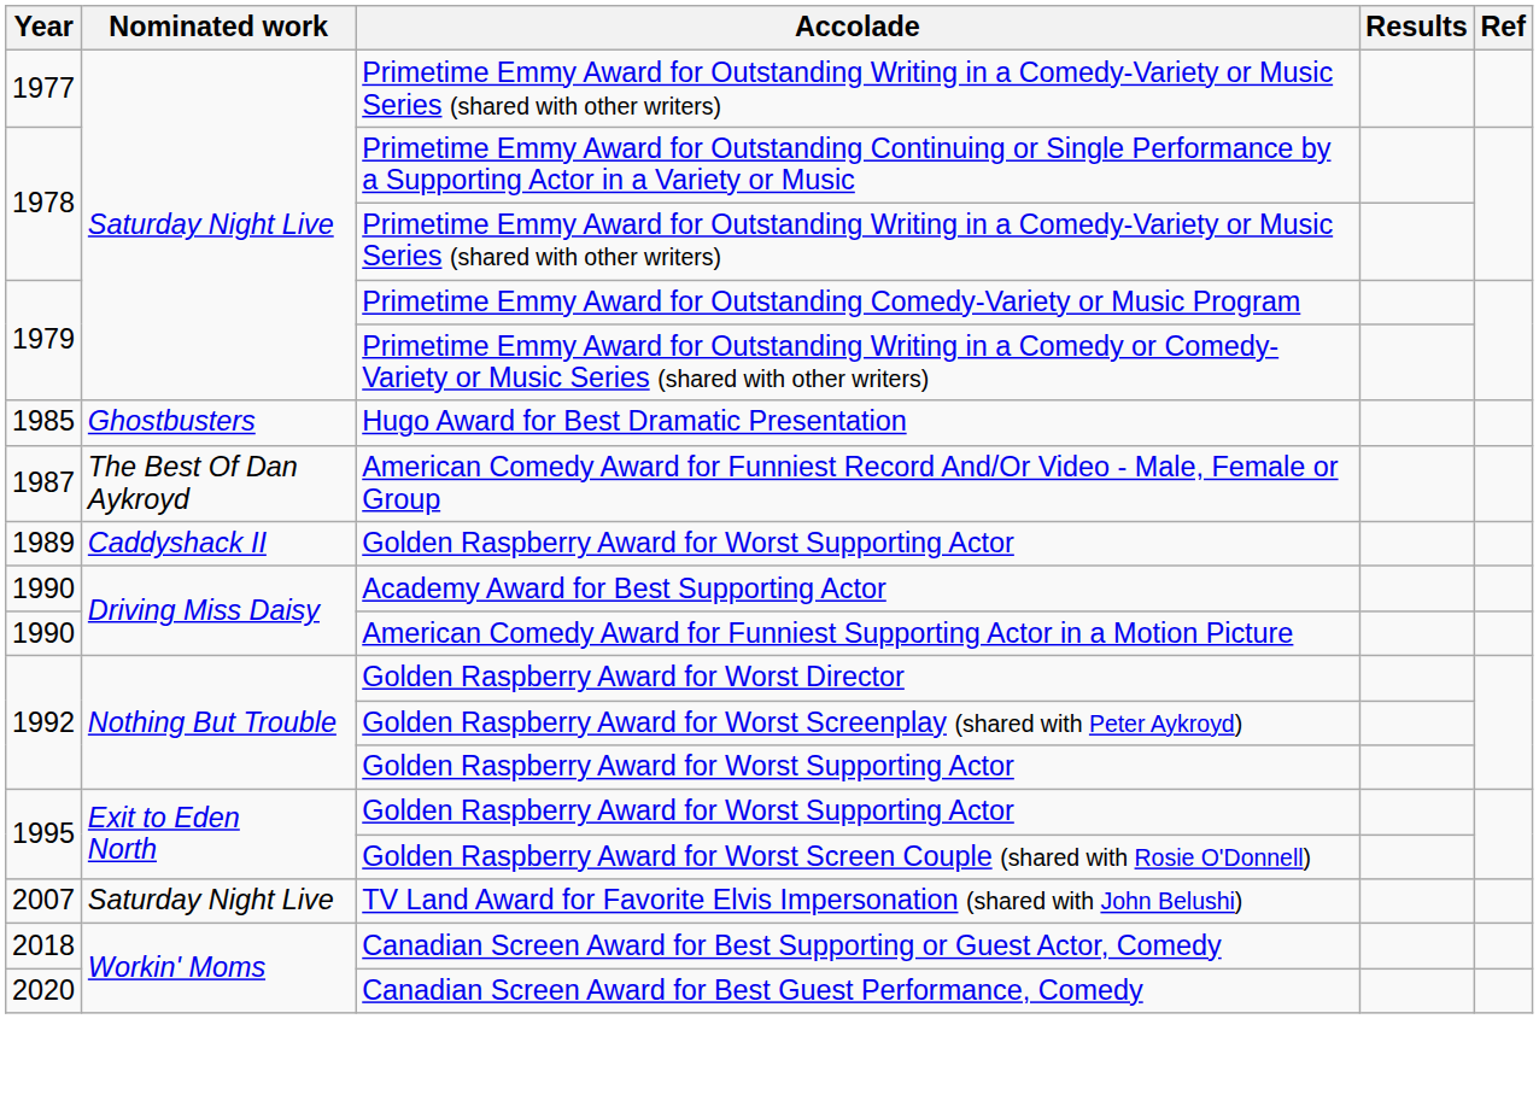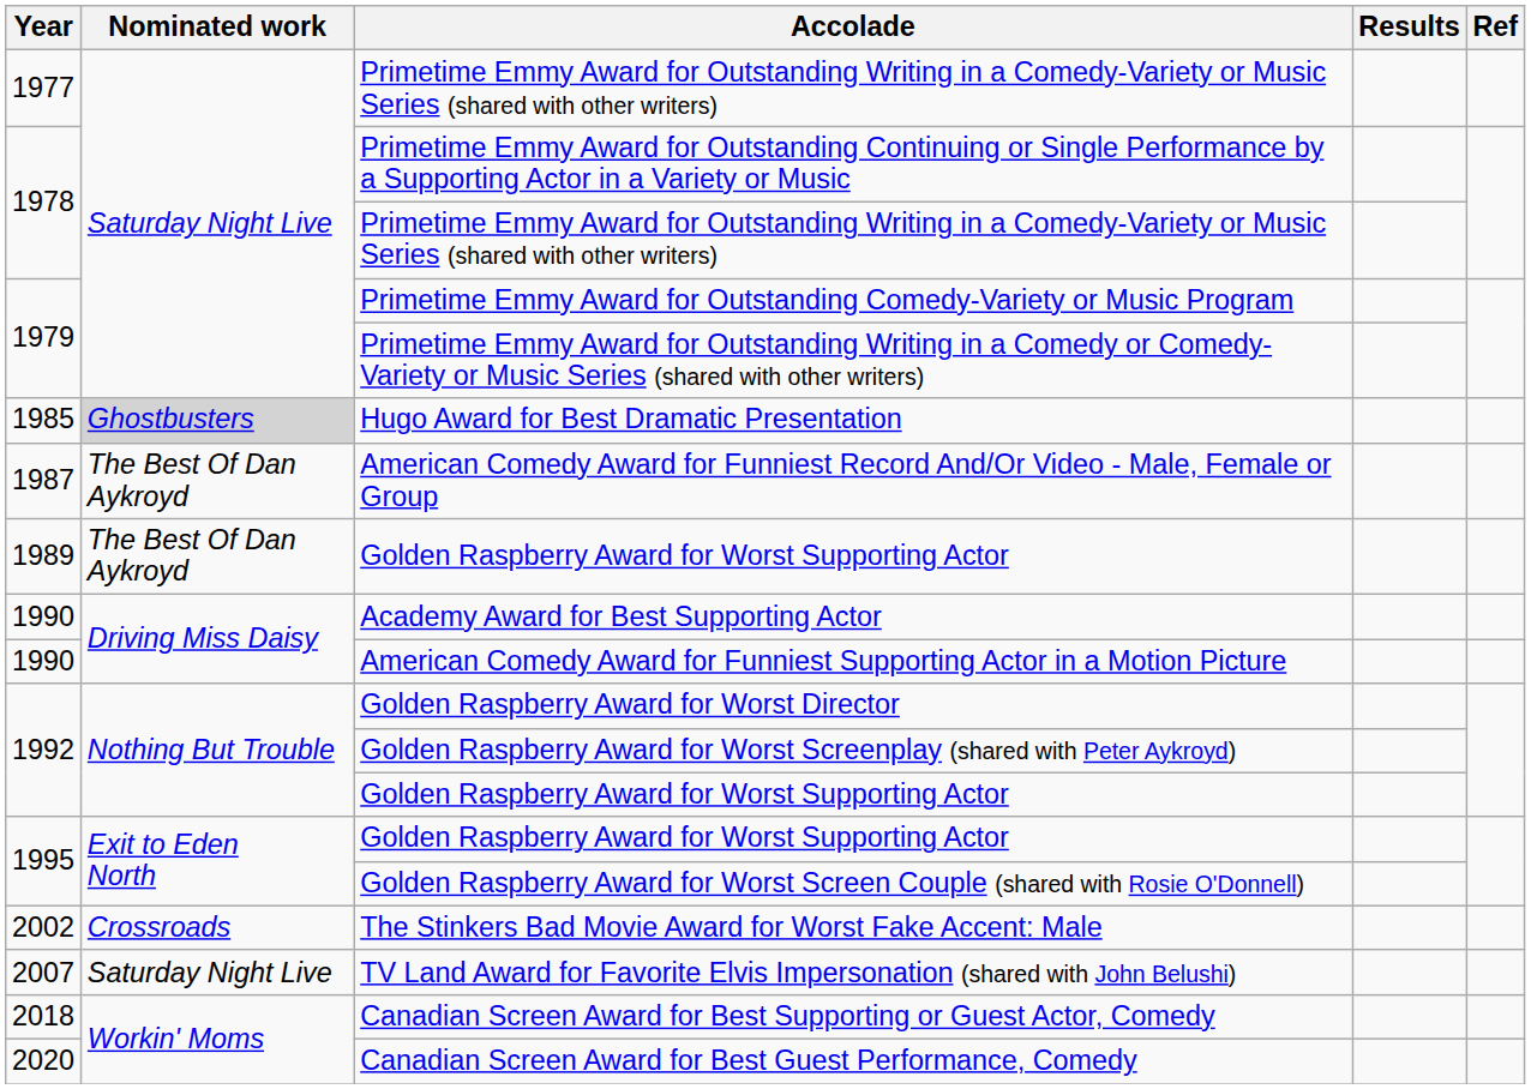 <table class="wikitable">
 <tr>
 <th>Year</th>
 <th>Nominated work</th>
 <th>Accolade</th>
 <th>Results</th>
 <th>Ref</th>
 </tr>
 <tr>
 <td>1977</td>
 <td rowspan="5"><em><a href='#'>Saturday Night Live</a></em></td>
 <td><a href='#'>Primetime Emmy Award for Outstanding Writing in a Comedy-Variety or Music Series</a> <small>(shared with other writers)</small></td>
 <td></td>
 <td></td>
 </tr>
 <tr>
 <td rowspan="2">1978</td>
 <td><a href='#'>Primetime Emmy Award for Outstanding Continuing or Single Performance by a Supporting Actor in a Variety or Music</a></td>
 <td></td>
 <td rowspan="2"></td>
 </tr>
 <tr>
 <td><a href='#'>Primetime Emmy Award for Outstanding Writing in a Comedy-Variety or Music Series</a> <small>(shared with other writers)</small></td>
 <td></td>
 </tr>
 <tr>
 <td rowspan="2">1979</td>
 <td><a href='#'>Primetime Emmy Award for Outstanding Comedy-Variety or Music Program</a></td>
 <td></td>
 <td rowspan="2"></td>
 </tr>
 <tr>
 <td><a href='#'>Primetime Emmy Award for Outstanding Writing in a Comedy or Comedy-Variety or Music Series</a> <small>(shared with other writers)</small></td>
 <td></td>
 </tr>
 <tr>
 <td>1985</td>
-<td><em><a href='#'>Ghostbusters</a></em></td>
+<td style="background: lightgrey;"><em><a href='#'>Ghostbusters</a></em></td>
 <td><a href='#'>Hugo Award for Best Dramatic Presentation</a></td>
 <td></td>
 <td></td>
 </tr>
 <tr>
 <td>1987</td>
 <td><em>The Best Of Dan Aykroyd</em></td>
 <td><a href='#'>American Comedy Award for Funniest Record And/Or Video - Male, Female or Group</a></td>
 <td></td>
 <td></td>
 </tr>
 <tr>
 <td>1989</td>
-<td><em><a href='#'>Caddyshack II</a></em></td>
+<td><em>The Best Of Dan Aykroyd</em></td>
 <td><a href='#'>Golden Raspberry Award for Worst Supporting Actor</a></td>
 <td></td>
 <td></td>
 </tr>
 <tr>
 <td>1990</td>
 <td rowspan="2"><em><a href='#'>Driving Miss Daisy</a></em></td>
 <td><a href='#'>Academy Award for Best Supporting Actor</a></td>
 <td></td>
 <td></td>
 </tr>
 <tr>
 <td>1990</td>
 <td><a href='#'>American Comedy Award for Funniest Supporting Actor in a Motion Picture</a></td>
 <td></td>
 <td></td>
 </tr>
 <tr>
 <td rowspan="3">1992</td>
 <td rowspan="3"><em><a href='#'>Nothing But Trouble</a></em></td>
 <td><a href='#'>Golden Raspberry Award for Worst Director</a></td>
 <td></td>
 <td rowspan="3"></td>
 </tr>
 <tr>
 <td><a href='#'>Golden Raspberry Award for Worst Screenplay</a> <small>(shared with <a href='#'>Peter Aykroyd</a>)</small></td>
 <td></td>
 </tr>
 <tr>
 <td><a href='#'>Golden Raspberry Award for Worst Supporting Actor</a></td>
 <td></td>
 </tr>
 <tr>
 <td rowspan="2">1995</td>
 <td rowspan="2"><em><a href='#'>Exit to Eden</a></em><br><em><a href='#'>North</a></em></td>
 <td><a href='#'>Golden Raspberry Award for Worst Supporting Actor</a></td>
 <td></td>
 <td rowspan="2"></td>
 </tr>
 <tr>
 <td><a href='#'>Golden Raspberry Award for Worst Screen Couple</a> <small>(shared with <a href='#'>Rosie O'Donnell</a>)</small></td>
 <td></td>
 </tr>
 <tr>
+<td>2002</td>
+<td><em><a href='#'>Crossroads</a></em></td>
+<td><a href='#'>The Stinkers Bad Movie Award for Worst Fake Accent: Male</a></td>
+<td></td>
+<td></td>
+</tr>
+<tr>
 <td>2007</td>
 <td><em>Saturday Night Live</em></td>
 <td><a href='#'>TV Land Award for Favorite Elvis Impersonation</a> <small>(shared with <a href='#'>John Belushi</a>)</small></td>
 <td></td>
 <td></td>
 </tr>
 <tr>
 <td>2018</td>
 <td rowspan="2"><em><a href='#'>Workin' Moms</a></em></td>
 <td><a href='#'>Canadian Screen Award for Best Supporting or Guest Actor, Comedy</a></td>
 <td></td>
 <td></td>
 </tr>
 <tr>
 <td>2020</td>
 <td><a href='#'>Canadian Screen Award for Best Guest Performance, Comedy</a></td>
 <td></td>
 <td></td>
 </tr>
 </table>
